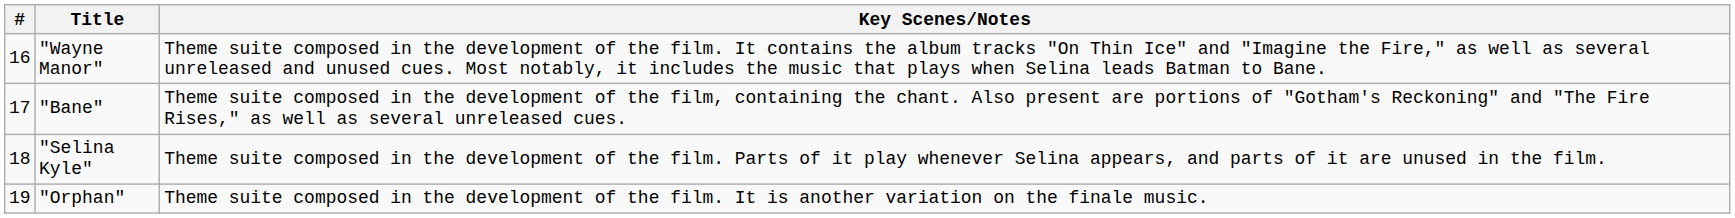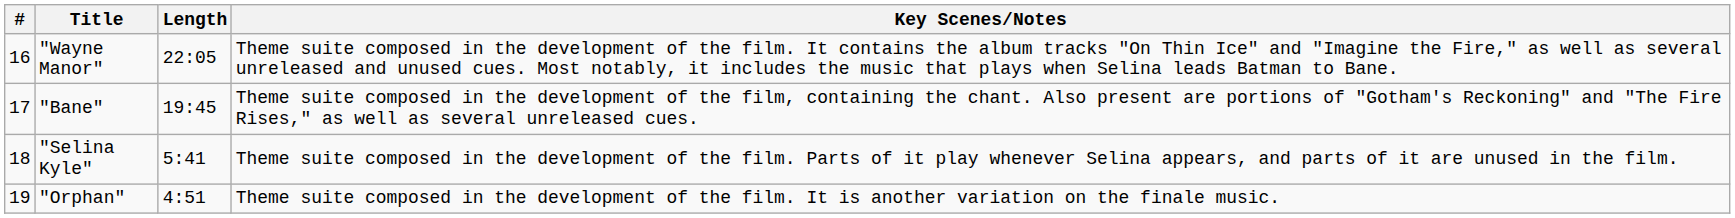 <table class="wikitable">
 <tr>
 <th style="text-align:center;">#</th>
 <th style="text-align:center;">Title</th>
+<th style="text-align:center;">Length</th>
 <th style="text-align:center;">Key Scenes/Notes</th>
 </tr>
 <tr>
 <td>16</td>
 <td>"Wayne Manor"</td>
+<td>22:05</td>
 <td>Theme suite composed in the development of the film. It contains the album tracks "On Thin Ice" and "Imagine the Fire," as well as several unreleased and unused cues. Most notably, it includes the music that plays when Selina leads Batman to Bane.</td>
 </tr>
 <tr>
 <td>17</td>
 <td>"Bane"</td>
+<td>19:45</td>
 <td>Theme suite composed in the development of the film, containing the chant. Also present are portions of "Gotham's Reckoning" and "The Fire Rises," as well as several unreleased cues.</td>
 </tr>
 <tr>
 <td>18</td>
 <td>"Selina Kyle"</td>
+<td>5:41</td>
 <td>Theme suite composed in the development of the film. Parts of it play whenever Selina appears, and parts of it are unused in the film.</td>
 </tr>
 <tr>
 <td>19</td>
 <td>"Orphan"</td>
+<td>4:51</td>
 <td>Theme suite composed in the development of the film. It is another variation on the finale music.</td>
 </tr>
 </table>
